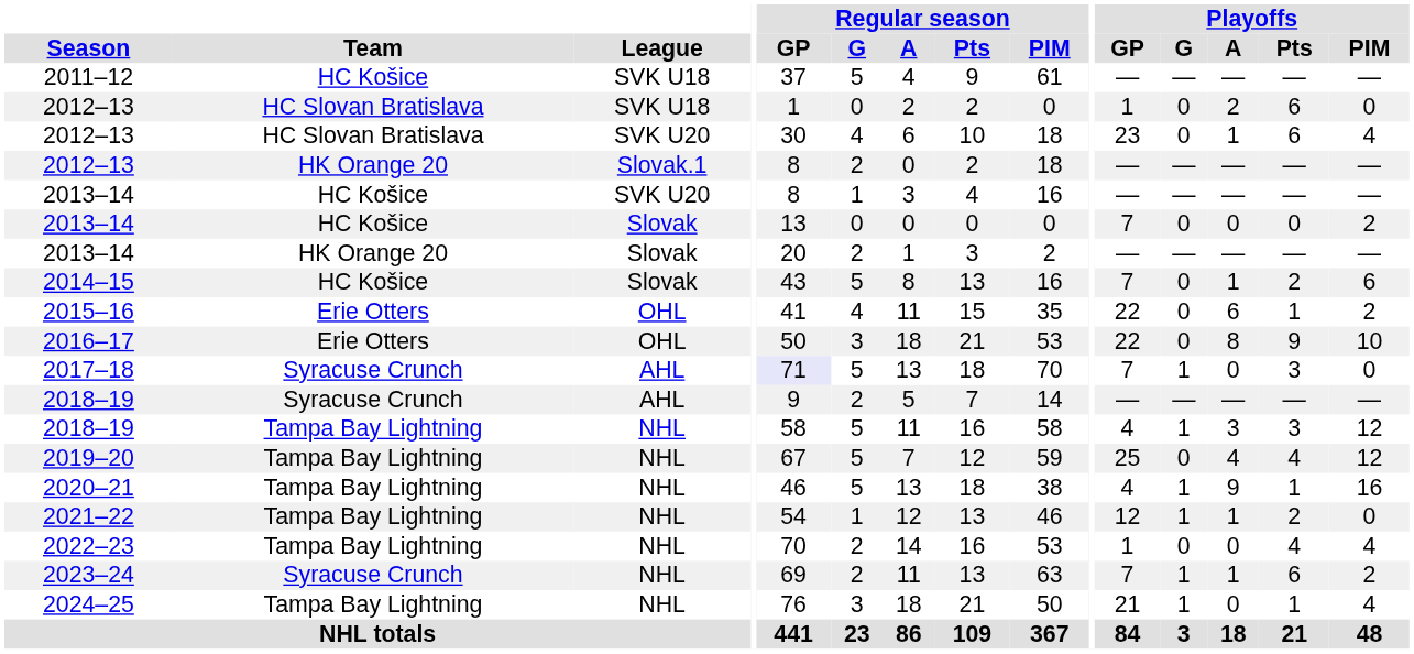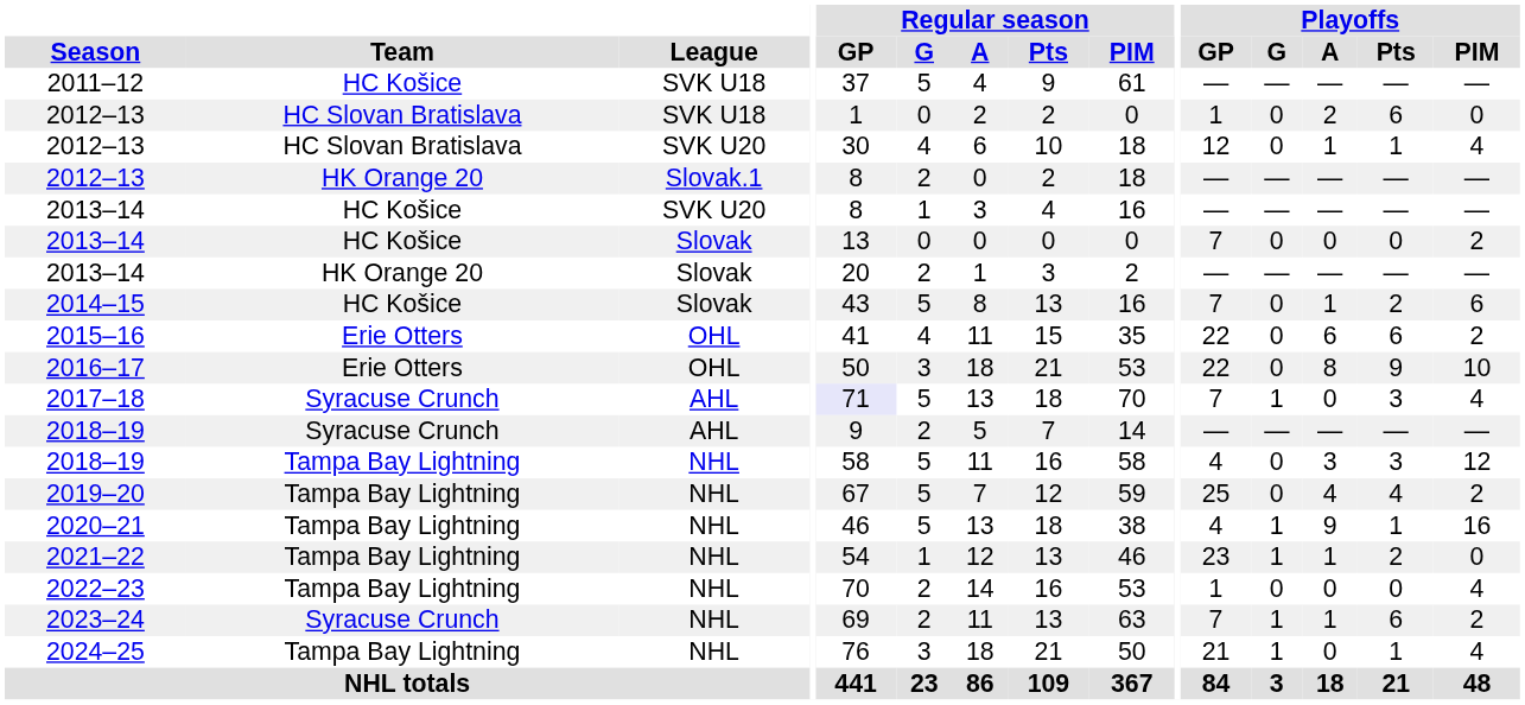 <table border="0" cellpadding="1" cellspacing="0" style="text-align:center; width:60em">
 <tr bgcolor="#e0e0e0">
 <th colspan="3" bgcolor="#ffffff"></th>
 <th rowspan="99" bgcolor="#ffffff"></th>
 <th colspan="5"><a href='#'>Regular season</a></th>
 <th rowspan="99" bgcolor="#ffffff"></th>
 <th colspan="5"><a href='#'>Playoffs</a></th>
 </tr>
 <tr bgcolor="#e0e0e0">
 <th><a href='#'>Season</a></th>
 <th>Team</th>
 <th>League</th>
 <th>GP</th>
 <th><a href='#'>G</a></th>
 <th><a href='#'>A</a></th>
 <th><a href='#'>Pts</a></th>
 <th><a href='#'>PIM</a></th>
 <th>GP</th>
 <th>G</th>
 <th>A</th>
 <th>Pts</th>
 <th>PIM</th>
 </tr>
 <tr>
 <td>2011–12</td>
 <td><a href='#'>HC Košice</a></td>
 <td>SVK U18</td>
 <td>37</td>
 <td>5</td>
 <td>4</td>
 <td>9</td>
 <td>61</td>
 <td>—</td>
 <td>—</td>
 <td>—</td>
 <td>—</td>
 <td>—</td>
 </tr>
 <tr bgcolor="#f0f0f0">
 <td>2012–13</td>
 <td><a href='#'>HC Slovan Bratislava</a></td>
 <td>SVK U18</td>
 <td>1</td>
 <td>0</td>
 <td>2</td>
 <td>2</td>
 <td>0</td>
 <td>1</td>
 <td>0</td>
 <td>2</td>
 <td>6</td>
 <td>0</td>
 </tr>
 <tr>
 <td>2012–13</td>
 <td>HC Slovan Bratislava</td>
 <td>SVK U20</td>
 <td>30</td>
 <td>4</td>
 <td>6</td>
 <td>10</td>
 <td>18</td>
-<td>23</td>
+<td>12</td>
 <td>0</td>
 <td>1</td>
-<td>6</td>
+<td>1</td>
 <td>4</td>
 </tr>
 <tr bgcolor="#f0f0f0">
 <td><a href='#'>2012–13</a></td>
 <td><a href='#'>HK Orange 20</a></td>
 <td><a href='#'>Slovak.1</a></td>
 <td>8</td>
 <td>2</td>
 <td>0</td>
 <td>2</td>
 <td>18</td>
 <td>—</td>
 <td>—</td>
 <td>—</td>
 <td>—</td>
 <td>—</td>
 </tr>
 <tr>
 <td>2013–14</td>
 <td>HC Košice</td>
 <td>SVK U20</td>
 <td>8</td>
 <td>1</td>
 <td>3</td>
 <td>4</td>
 <td>16</td>
 <td>—</td>
 <td>—</td>
 <td>—</td>
 <td>—</td>
 <td>—</td>
 </tr>
 <tr bgcolor="#f0f0f0">
 <td><a href='#'>2013–14</a></td>
 <td>HC Košice</td>
 <td><a href='#'>Slovak</a></td>
 <td>13</td>
 <td>0</td>
 <td>0</td>
 <td>0</td>
 <td>0</td>
 <td>7</td>
 <td>0</td>
 <td>0</td>
 <td>0</td>
 <td>2</td>
 </tr>
 <tr>
 <td>2013–14</td>
 <td>HK Orange 20</td>
 <td>Slovak</td>
 <td>20</td>
 <td>2</td>
 <td>1</td>
 <td>3</td>
 <td>2</td>
 <td>—</td>
 <td>—</td>
 <td>—</td>
 <td>—</td>
 <td>—</td>
 </tr>
 <tr bgcolor="#f0f0f0">
 <td><a href='#'>2014–15</a></td>
 <td>HC Košice</td>
 <td>Slovak</td>
 <td>43</td>
 <td>5</td>
 <td>8</td>
 <td>13</td>
 <td>16</td>
 <td>7</td>
 <td>0</td>
 <td>1</td>
 <td>2</td>
 <td>6</td>
 </tr>
 <tr>
 <td><a href='#'>2015–16</a></td>
 <td><a href='#'>Erie Otters</a></td>
 <td><a href='#'>OHL</a></td>
 <td>41</td>
 <td>4</td>
 <td>11</td>
 <td>15</td>
 <td>35</td>
 <td>22</td>
 <td>0</td>
 <td>6</td>
-<td>1</td>
+<td>6</td>
 <td>2</td>
 </tr>
 <tr bgcolor="#f0f0f0">
 <td><a href='#'>2016–17</a></td>
 <td>Erie Otters</td>
 <td>OHL</td>
 <td>50</td>
 <td>3</td>
 <td>18</td>
 <td>21</td>
 <td>53</td>
 <td>22</td>
 <td>0</td>
 <td>8</td>
 <td>9</td>
 <td>10</td>
 </tr>
 <tr>
 <td><a href='#'>2017–18</a></td>
 <td><a href='#'>Syracuse Crunch</a></td>
 <td><a href='#'>AHL</a></td>
 <td style="background: lavender;">71</td>
 <td>5</td>
 <td>13</td>
 <td>18</td>
 <td>70</td>
 <td>7</td>
 <td>1</td>
 <td>0</td>
 <td>3</td>
-<td>0</td>
+<td>4</td>
 </tr>
 <tr bgcolor="#f0f0f0">
 <td><a href='#'>2018–19</a></td>
 <td>Syracuse Crunch</td>
 <td>AHL</td>
 <td>9</td>
 <td>2</td>
 <td>5</td>
 <td>7</td>
 <td>14</td>
 <td>—</td>
 <td>—</td>
 <td>—</td>
 <td>—</td>
 <td>—</td>
 </tr>
 <tr>
 <td><a href='#'>2018–19</a></td>
 <td><a href='#'>Tampa Bay Lightning</a></td>
 <td><a href='#'>NHL</a></td>
 <td>58</td>
 <td>5</td>
 <td>11</td>
 <td>16</td>
 <td>58</td>
 <td>4</td>
-<td>1</td>
+<td>0</td>
 <td>3</td>
 <td>3</td>
 <td>12</td>
 </tr>
 <tr bgcolor="#f0f0f0">
 <td><a href='#'>2019–20</a></td>
 <td>Tampa Bay Lightning</td>
 <td>NHL</td>
 <td>67</td>
 <td>5</td>
 <td>7</td>
 <td>12</td>
 <td>59</td>
 <td>25</td>
 <td>0</td>
 <td>4</td>
 <td>4</td>
-<td>12</td>
+<td>2</td>
 </tr>
 <tr>
 <td><a href='#'>2020–21</a></td>
 <td>Tampa Bay Lightning</td>
 <td>NHL</td>
 <td>46</td>
 <td>5</td>
 <td>13</td>
 <td>18</td>
 <td>38</td>
 <td>4</td>
 <td>1</td>
 <td>9</td>
 <td>1</td>
 <td>16</td>
 </tr>
 <tr bgcolor="#f0f0f0">
 <td><a href='#'>2021–22</a></td>
 <td>Tampa Bay Lightning</td>
 <td>NHL</td>
 <td>54</td>
 <td>1</td>
 <td>12</td>
 <td>13</td>
 <td>46</td>
-<td>12</td>
+<td>23</td>
 <td>1</td>
 <td>1</td>
 <td>2</td>
 <td>0</td>
 </tr>
 <tr>
 <td><a href='#'>2022–23</a></td>
 <td>Tampa Bay Lightning</td>
 <td>NHL</td>
 <td>70</td>
 <td>2</td>
 <td>14</td>
 <td>16</td>
 <td>53</td>
 <td>1</td>
 <td>0</td>
 <td>0</td>
-<td>4</td>
+<td>0</td>
 <td>4</td>
 </tr>
 <tr bgcolor="#f0f0f0">
 <td><a href='#'>2023–24</a></td>
 <td><a href='#'>Syracuse Crunch</a></td>
 <td>NHL</td>
 <td>69</td>
 <td>2</td>
 <td>11</td>
 <td>13</td>
 <td>63</td>
 <td>7</td>
 <td>1</td>
 <td>1</td>
 <td>6</td>
 <td>2</td>
 </tr>
 <tr>
 <td><a href='#'>2024–25</a></td>
 <td>Tampa Bay Lightning</td>
 <td>NHL</td>
 <td>76</td>
 <td>3</td>
 <td>18</td>
 <td>21</td>
 <td>50</td>
 <td>21</td>
 <td>1</td>
 <td>0</td>
 <td>1</td>
 <td>4</td>
 </tr>
 <tr bgcolor="#e0e0e0">
 <th colspan="3">NHL totals</th>
 <th>441</th>
 <th>23</th>
 <th>86</th>
 <th>109</th>
 <th>367</th>
 <th>84</th>
 <th>3</th>
 <th>18</th>
 <th>21</th>
 <th>48</th>
 </tr>
 </table>
